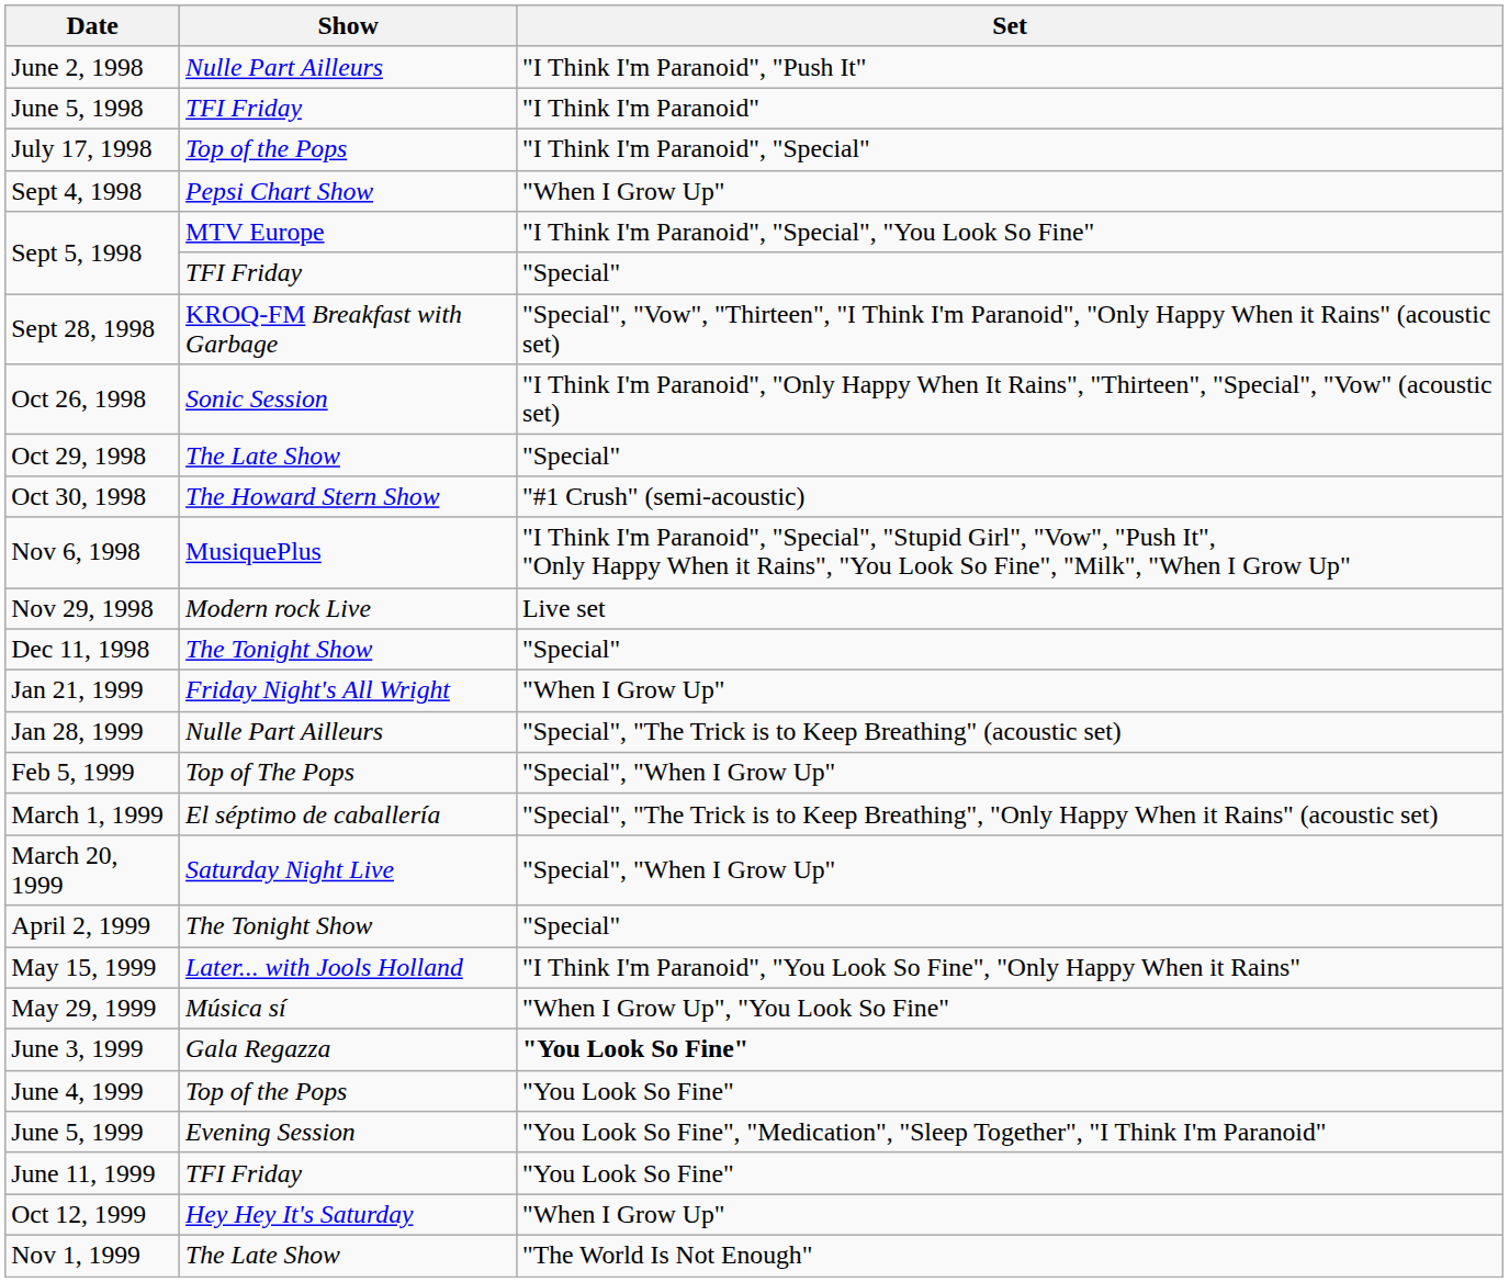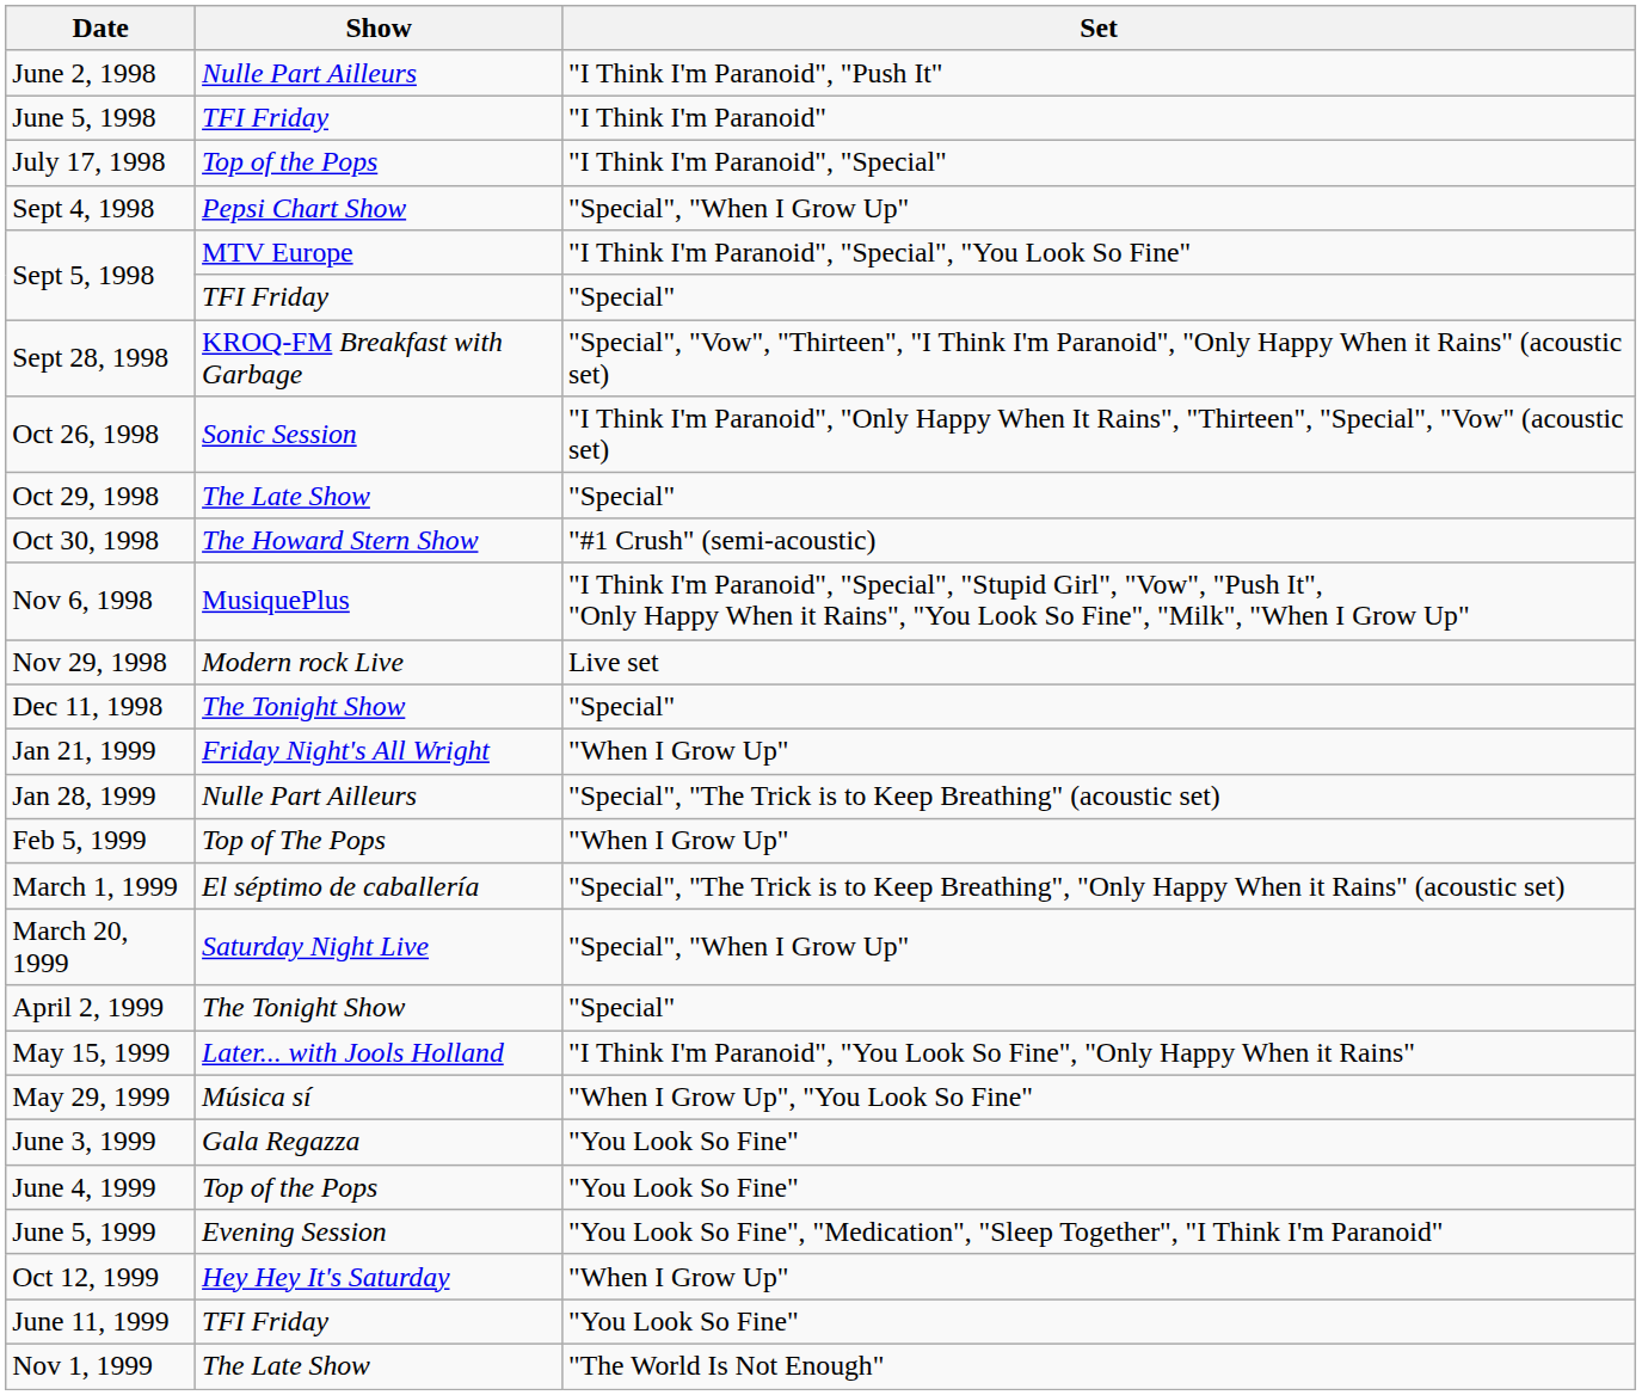 <table class="wikitable" style="text-align:left;">
 <tr>
 <th style="width:100px;">Date</th>
 <th style="width:200px;">Show</th>
 <th style="width:600px;">Set</th>
 </tr>
 <tr>
 <td>June 2, 1998</td>
 <td><em><a href='#'>Nulle Part Ailleurs</a></em></td>
 <td>"I Think I'm Paranoid", "Push It"</td>
 </tr>
 <tr>
 <td>June 5, 1998</td>
 <td><em><a href='#'>TFI Friday</a></em></td>
 <td>"I Think I'm Paranoid"</td>
 </tr>
 <tr>
 <td>July 17, 1998</td>
 <td><em><a href='#'>Top of the Pops</a></em></td>
 <td>"I Think I'm Paranoid", "Special"</td>
 </tr>
 <tr>
 <td>Sept 4, 1998</td>
 <td><em><a href='#'>Pepsi Chart Show</a></em></td>
-<td>"When I Grow Up"</td>
+<td>"Special", "When I Grow Up"</td>
 </tr>
 <tr>
 <td rowspan="2">Sept 5, 1998</td>
 <td><a href='#'>MTV Europe</a></td>
 <td>"I Think I'm Paranoid", "Special", "You Look So Fine"</td>
 </tr>
 <tr>
 <td><em>TFI Friday</em></td>
 <td>"Special"</td>
 </tr>
 <tr>
 <td>Sept 28, 1998</td>
 <td><a href='#'>KROQ-FM</a> <em>Breakfast with Garbage</em></td>
 <td>"Special", "Vow", "Thirteen", "I Think I'm Paranoid", "Only Happy When it Rains" (acoustic set)</td>
 </tr>
 <tr>
 <td>Oct 26, 1998</td>
 <td><em><a href='#'>Sonic Session</a></em></td>
 <td>"I Think I'm Paranoid", "Only Happy When It Rains", "Thirteen", "Special", "Vow" (acoustic set)</td>
 </tr>
 <tr>
 <td>Oct 29, 1998</td>
 <td><em><a href='#'>The Late Show</a></em></td>
 <td>"Special"</td>
 </tr>
 <tr>
 <td>Oct 30, 1998</td>
 <td><em><a href='#'>The Howard Stern Show</a></em></td>
 <td>"#1 Crush" (semi-acoustic)</td>
 </tr>
 <tr>
 <td>Nov 6, 1998</td>
 <td><a href='#'>MusiquePlus</a></td>
 <td>"I Think I'm Paranoid", "Special", "Stupid Girl", "Vow", "Push It", <br>"Only Happy When it Rains", "You Look So Fine", "Milk", "When I Grow Up"</td>
 </tr>
 <tr>
 <td>Nov 29, 1998</td>
 <td><em>Modern rock Live</em></td>
 <td>Live set</td>
 </tr>
 <tr>
 <td>Dec 11, 1998</td>
 <td><em><a href='#'>The Tonight Show</a></em></td>
 <td>"Special"</td>
 </tr>
 <tr>
 <td>Jan 21, 1999</td>
 <td><em><a href='#'>Friday Night's All Wright</a></em></td>
 <td>"When I Grow Up"</td>
 </tr>
 <tr>
 <td>Jan 28, 1999</td>
 <td><em>Nulle Part Ailleurs</em></td>
 <td>"Special", "The Trick is to Keep Breathing" (acoustic set)</td>
 </tr>
 <tr>
 <td>Feb 5, 1999</td>
 <td><em>Top of The Pops</em></td>
-<td>"Special", "When I Grow Up"</td>
+<td>"When I Grow Up"</td>
 </tr>
 <tr>
 <td>March 1, 1999</td>
 <td><em>El séptimo de caballería</em></td>
 <td>"Special", "The Trick is to Keep Breathing", "Only Happy When it Rains" (acoustic set)</td>
 </tr>
 <tr>
 <td>March 20, 1999</td>
 <td><em><a href='#'>Saturday Night Live</a></em></td>
 <td>"Special", "When I Grow Up"</td>
 </tr>
 <tr>
 <td>April 2, 1999</td>
 <td><em>The Tonight Show</em></td>
 <td>"Special"</td>
 </tr>
 <tr>
 <td>May 15, 1999</td>
 <td><em><a href='#'>Later... with Jools Holland</a></em></td>
 <td>"I Think I'm Paranoid", "You Look So Fine", "Only Happy When it Rains"</td>
 </tr>
 <tr>
 <td>May 29, 1999</td>
 <td><em>Música sí</em></td>
 <td>"When I Grow Up", "You Look So Fine"</td>
 </tr>
 <tr>
 <td>June 3, 1999</td>
 <td><em>Gala Regazza</em></td>
-<td><strong>"You Look So Fine"</strong></td>
+<td>"You Look So Fine"</td>
 </tr>
 <tr>
 <td>June 4, 1999</td>
 <td><em>Top of the Pops</em></td>
 <td>"You Look So Fine"</td>
 </tr>
 <tr>
 <td>June 5, 1999</td>
 <td><em>Evening Session</em></td>
 <td>"You Look So Fine", "Medication", "Sleep Together", "I Think I'm Paranoid"</td>
 </tr>
 <tr>
+<td>Oct 12, 1999</td>
+<td><em><a href='#'>Hey Hey It's Saturday</a></em></td>
+<td>"When I Grow Up"</td>
+</tr>
+<tr>
 <td>June 11, 1999</td>
 <td><em>TFI Friday</em></td>
 <td>"You Look So Fine"</td>
-</tr>
-<tr>
-<td>Oct 12, 1999</td>
-<td><em><a href='#'>Hey Hey It's Saturday</a></em></td>
-<td>"When I Grow Up"</td>
 </tr>
 <tr>
 <td>Nov 1, 1999</td>
 <td><em>The Late Show</em></td>
 <td>"The World Is Not Enough"</td>
 </tr>
 </table>
